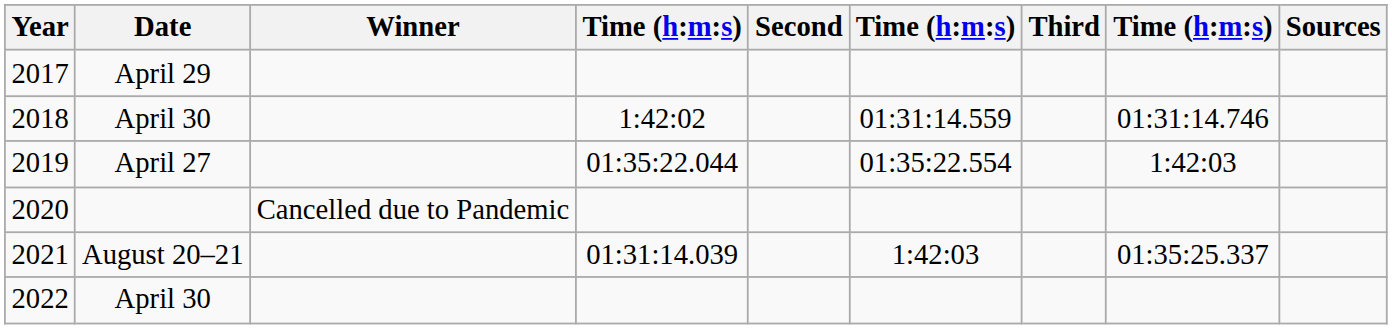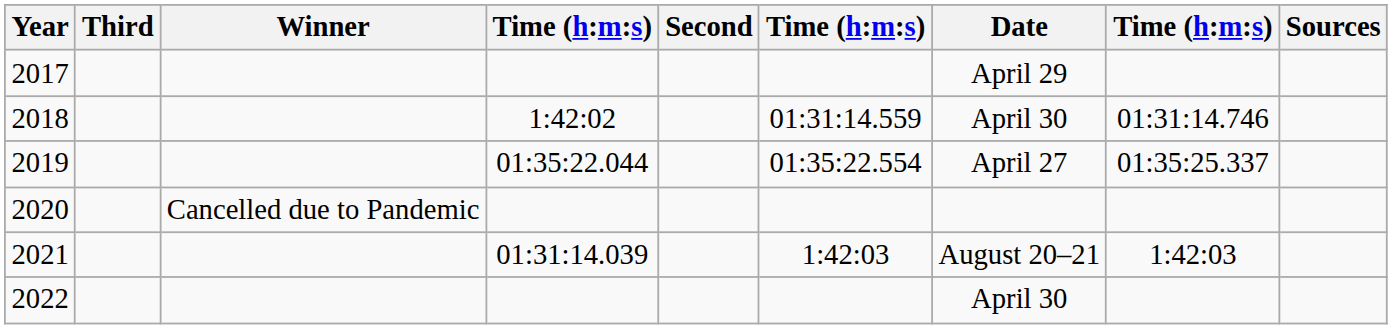 <table class="wikitable sortable" style="text-align:center">
 <tr>
 <th>Year</th>
-<th>Date</th>
+<th class=unsortable>Third</th>
 <th class=unsortable>Winner</th>
 <th>Time (<a href='#'>h</a>:<a href='#'>m</a>:<a href='#'>s</a>)</th>
 <th class=unsortable>Second</th>
 <th>Time (<a href='#'>h</a>:<a href='#'>m</a>:<a href='#'>s</a>)</th>
-<th class=unsortable>Third</th>
+<th>Date</th>
 <th>Time (<a href='#'>h</a>:<a href='#'>m</a>:<a href='#'>s</a>)</th>
 <th>Sources</th>
 </tr>
 <tr>
 <td>2017</td>
-<td>April 29</td>
+<td align=left></td>
 <td align=left></td>
 <td></td>
 <td align=left></td>
 <td></td>
-<td align=left></td>
+<td>April 29</td>
 <td></td>
 <td></td>
 </tr>
 <tr>
 <td>2018</td>
-<td>April 30</td>
+<td align=left></td>
 <td align=left></td>
 <td>1:42:02</td>
 <td align=left></td>
 <td>01:31:14.559</td>
-<td align=left></td>
+<td>April 30</td>
 <td>01:31:14.746</td>
 <td></td>
 </tr>
 <tr>
 <td>2019</td>
-<td>April 27</td>
+<td align=left></td>
 <td align=left></td>
 <td>01:35:22.044</td>
 <td align=left></td>
 <td>01:35:22.554</td>
-<td align=left></td>
-<td>1:42:03</td>
+<td>April 27</td>
+<td>01:35:25.337</td>
 <td></td>
 </tr>
 <tr>
 <td>2020</td>
 <td></td>
 <td>Cancelled due to Pandemic</td>
 <td></td>
 <td></td>
 <td></td>
 <td></td>
 <td></td>
 <td></td>
 </tr>
 <tr>
 <td>2021</td>
-<td>August 20–21</td>
+<td></td>
 <td></td>
 <td>01:31:14.039</td>
 <td></td>
 <td>1:42:03</td>
-<td></td>
-<td>01:35:25.337</td>
+<td>August 20–21</td>
+<td>1:42:03</td>
 <td></td>
 </tr>
 <tr>
 <td>2022</td>
-<td>April 30</td>
 <td></td>
 <td></td>
 <td></td>
 <td></td>
 <td></td>
+<td>April 30</td>
 <td></td>
 <td></td>
 </tr>
 </table>
